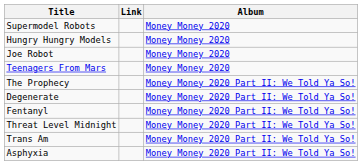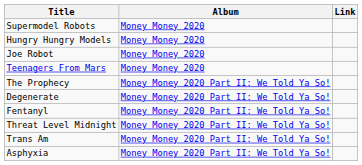 <table class="wikitable">
 <tr>
 <th>Title</th>
+<th>Album</th>
 <th>Link</th>
-<th>Album</th>
 </tr>
 <tr>
 <td>Supermodel Robots</td>
+<td><a href='#'>Money Money 2020</a></td>
 <td></td>
-<td><a href='#'>Money Money 2020</a></td>
 </tr>
 <tr>
 <td>Hungry Hungry Models</td>
+<td><a href='#'>Money Money 2020</a></td>
 <td></td>
-<td><a href='#'>Money Money 2020</a></td>
 </tr>
 <tr>
 <td>Joe Robot</td>
+<td><a href='#'>Money Money 2020</a></td>
 <td></td>
-<td><a href='#'>Money Money 2020</a></td>
 </tr>
 <tr>
 <td><a href='#'>Teenagers From Mars</a></td>
+<td><a href='#'>Money Money 2020</a></td>
 <td></td>
-<td><a href='#'>Money Money 2020</a></td>
 </tr>
 <tr>
 <td>The Prophecy</td>
+<td><a href='#'>Money Money 2020 Part II: We Told Ya So!</a></td>
 <td></td>
-<td><a href='#'>Money Money 2020 Part II: We Told Ya So!</a></td>
 </tr>
 <tr>
 <td>Degenerate</td>
+<td><a href='#'>Money Money 2020 Part II: We Told Ya So!</a></td>
 <td></td>
-<td><a href='#'>Money Money 2020 Part II: We Told Ya So!</a></td>
 </tr>
 <tr>
 <td>Fentanyl</td>
+<td><a href='#'>Money Money 2020 Part II: We Told Ya So!</a></td>
 <td></td>
-<td><a href='#'>Money Money 2020 Part II: We Told Ya So!</a></td>
 </tr>
 <tr>
 <td>Threat Level Midnight</td>
+<td><a href='#'>Money Money 2020 Part II: We Told Ya So!</a></td>
 <td></td>
-<td><a href='#'>Money Money 2020 Part II: We Told Ya So!</a></td>
 </tr>
 <tr>
 <td>Trans Am</td>
+<td><a href='#'>Money Money 2020 Part II: We Told Ya So!</a></td>
 <td></td>
-<td><a href='#'>Money Money 2020 Part II: We Told Ya So!</a></td>
 </tr>
 <tr>
 <td>Asphyxia</td>
+<td><a href='#'>Money Money 2020 Part II: We Told Ya So!</a></td>
 <td></td>
-<td><a href='#'>Money Money 2020 Part II: We Told Ya So!</a></td>
 </tr>
 </table>
